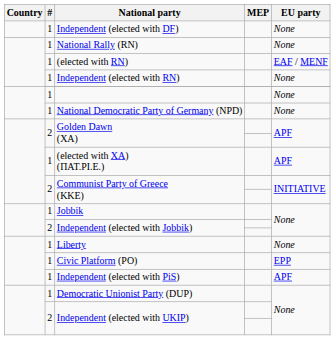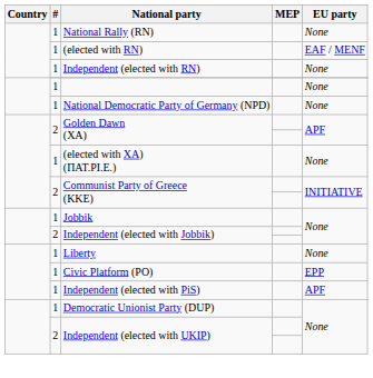 <table class="wikitable sortable mw-collapsible mw-collapsed" style="font-size:90%">
 <tr>
 <th>Country</th>
 <th>#</th>
 <th>National party</th>
 <th>MEP</th>
 <th>EU party</th>
-</tr>
-<tr>
-<td rowspan=1></td>
-<td rowspan=1>1</td>
-<td rowspan=1><a href='#'>Independent</a> (elected with <a href='#'>DF</a>)</td>
-<td><br></td>
-<td rowspan=1><em>None</em></td>
 </tr>
 <tr>
 <td rowspan=3></td>
 <td>1</td>
 <td><a href='#'>National Rally</a> (RN)<br><em></em></td>
 <td></td>
 <td><em>None</em></td>
 </tr>
 <tr>
 <td>1</td>
 <td> (elected with <a href='#'>RN</a>)</td>
 <td></td>
 <td><a href='#'>EAF</a> / <a href='#'>MENF</a></td>
 </tr>
 <tr>
 <td>1</td>
 <td><a href='#'>Independent</a> (elected with <a href='#'>RN</a>)</td>
 <td><br></td>
 <td><em>None</em></td>
 </tr>
 <tr>
 <td rowspan=3></td>
 </tr>
 <tr>
 <td>1</td>
 <td></td>
 <td></td>
 <td rowspan=1><em>None</em></td>
 </tr>
 <tr>
 <td>1</td>
 <td><a href='#'>National Democratic Party of Germany</a> (NPD)<br><em></em></td>
 <td></td>
 <td><em>None</em></td>
 </tr>
 <tr>
 <td rowspan=5></td>
 <td rowspan=2>2</td>
 <td rowspan=2><a href='#'>Golden Dawn</a><br> (ΧΑ)<br><em></em></td>
 <td></td>
 <td rowspan=2><a href='#'>APF</a></td>
 </tr>
 <tr>
 <td></td>
 </tr>
 <tr>
 <td rowspan=1>1</td>
 <td rowspan=1> (elected with <a href='#'>ΧΑ</a>)<br> (ΠΑΤ.ΡΙ.Ε.)<br><em></em></td>
 <td></td>
-<td rowspan=1><a href='#'>APF</a></td>
+<td rowspan=1><em>None</em></td>
 </tr>
 <tr>
 <td rowspan=2>2</td>
 <td rowspan=2><a href='#'>Communist Party of Greece</a><br> (ΚΚΕ)<br><em></em></td>
 <td></td>
 <td rowspan=2><a href='#'>INITIATIVE</a></td>
 </tr>
 <tr>
 <td></td>
 </tr>
 <tr>
 <td rowspan=3></td>
 <td rowspan=1>1</td>
 <td rowspan=1><a href='#'>Jobbik</a><br><em></em></td>
 <td></td>
 <td rowspan=3><em>None</em></td>
 </tr>
 <tr>
 <td rowspan=2>2</td>
 <td rowspan=2><a href='#'>Independent</a> (elected with <a href='#'>Jobbik</a>)</td>
 <td></td>
 </tr>
 <tr>
 <td></td>
 </tr>
 <tr>
 <td rowspan="3"></td>
 <td>1</td>
 <td><a href='#'>Liberty</a><br><em></em></td>
 <td><br></td>
 <td><em>None</em></td>
 </tr>
 <tr>
 <td>1</td>
 <td><a href='#'>Civic Platform</a> (PO)<br> <em></em></td>
 <td><br></td>
 <td><a href='#'>EPP</a></td>
 </tr>
 <tr>
 <td>1</td>
 <td><a href='#'>Independent</a> (elected with <a href='#'>PiS</a>)</td>
 <td><br></td>
 <td rowspan=1><a href='#'>APF</a></td>
 </tr>
 <tr>
 <td rowspan=3></td>
 <td>1</td>
 <td><a href='#'>Democratic Unionist Party</a> (DUP)</td>
 <td></td>
 <td rowspan=3><em>None</em></td>
 </tr>
 <tr>
 <td rowspan=2>2</td>
 <td rowspan=2><a href='#'>Independent</a> (elected with <a href='#'>UKIP</a>)</td>
 <td><br></td>
 </tr>
 <tr>
 <td><br></td>
 </tr>
 </table>
